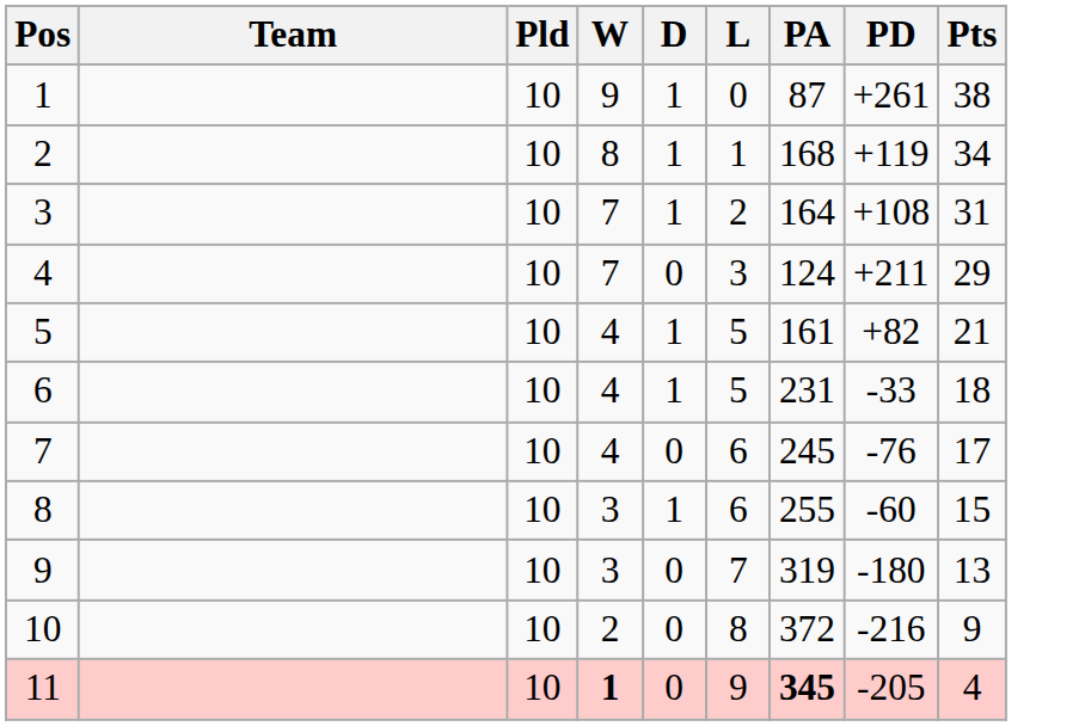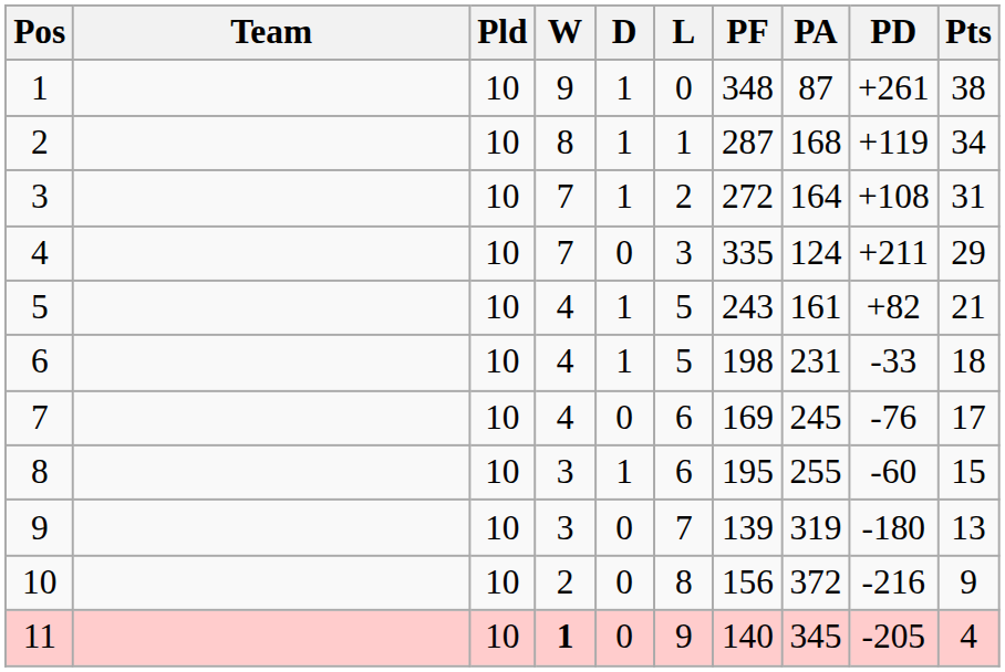 <table class="wikitable" style="text-align:center">
 <tr>
 <th width=20 abbr="Position">Pos</th>
 <th width=175>Team</th>
 <th width=20 abbr="Played">Pld</th>
 <th width=20 abbr="Won">W</th>
 <th width=20 abbr="Drawn">D</th>
 <th width=20 abbr="Lost">L</th>
+<th width=20 abbr="Points for">PF</th>
 <th width=20 abbr="Points against">PA</th>
 <th width=25 abbr="Points difference">PD</th>
 <th width=20 abbr="Points">Pts</th>
 </tr>
 <tr>
 <td>1</td>
 <td style="text-align:left"></td>
 <td>10</td>
 <td>9</td>
 <td>1</td>
 <td>0</td>
+<td>348</td>
 <td>87</td>
 <td>+261</td>
 <td>38</td>
 </tr>
 <tr>
 <td>2</td>
 <td style="text-align:left"></td>
 <td>10</td>
 <td>8</td>
 <td>1</td>
 <td>1</td>
+<td>287</td>
 <td>168</td>
 <td>+119</td>
 <td>34</td>
 </tr>
 <tr>
 <td>3</td>
 <td style="text-align:left"></td>
 <td>10</td>
 <td>7</td>
 <td>1</td>
 <td>2</td>
+<td>272</td>
 <td>164</td>
 <td>+108</td>
 <td>31</td>
 </tr>
 <tr>
 <td>4</td>
 <td style="text-align:left"></td>
 <td>10</td>
 <td>7</td>
 <td>0</td>
 <td>3</td>
+<td>335</td>
 <td>124</td>
 <td>+211</td>
 <td>29</td>
 </tr>
 <tr>
 <td>5</td>
 <td style="text-align:left"></td>
 <td>10</td>
 <td>4</td>
 <td>1</td>
 <td>5</td>
+<td>243</td>
 <td>161</td>
 <td>+82</td>
 <td>21</td>
 </tr>
 <tr>
 <td>6</td>
 <td style="text-align:left"></td>
 <td>10</td>
 <td>4</td>
 <td>1</td>
 <td>5</td>
+<td>198</td>
 <td>231</td>
 <td>-33</td>
 <td>18</td>
 </tr>
 <tr>
 <td>7</td>
 <td style="text-align:left"></td>
 <td>10</td>
 <td>4</td>
 <td>0</td>
 <td>6</td>
+<td>169</td>
 <td>245</td>
 <td>-76</td>
 <td>17</td>
 </tr>
 <tr>
 <td>8</td>
 <td style="text-align:left"></td>
 <td>10</td>
 <td>3</td>
 <td>1</td>
 <td>6</td>
+<td>195</td>
 <td>255</td>
 <td>-60</td>
 <td>15</td>
 </tr>
 <tr>
 <td>9</td>
 <td style="text-align:left"></td>
 <td>10</td>
 <td>3</td>
 <td>0</td>
 <td>7</td>
+<td>139</td>
 <td>319</td>
 <td>-180</td>
 <td>13</td>
 </tr>
 <tr>
 <td>10</td>
 <td style="text-align:left"></td>
 <td>10</td>
 <td>2</td>
 <td>0</td>
 <td>8</td>
+<td>156</td>
 <td>372</td>
 <td>-216</td>
 <td>9</td>
 </tr>
 <tr style="background:#ffcccc">
 <td>11</td>
 <td style="text-align:left"></td>
 <td>10</td>
 <td><strong>1</strong></td>
 <td>0</td>
 <td>9</td>
-<td><strong>345</strong></td>
+<td>140</td>
+<td>345</td>
 <td>-205</td>
 <td>4</td>
 </tr>
 </table>
